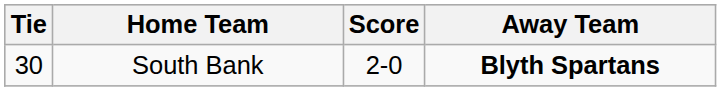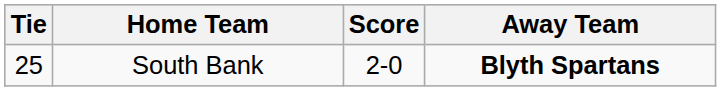 <table class="wikitable" style="text-align:center;">
 <tr>
 <th width=20>Tie</th>
 <th width=175>Home Team</th>
 <th width=20>Score</th>
 <th width=175>Away Team</th>
 </tr>
 <tr>
-<td>30</td>
+<td>25</td>
 <td>South Bank</td>
 <td>2-0</td>
 <td><strong>Blyth Spartans</strong></td>
 </tr>
 </table>
